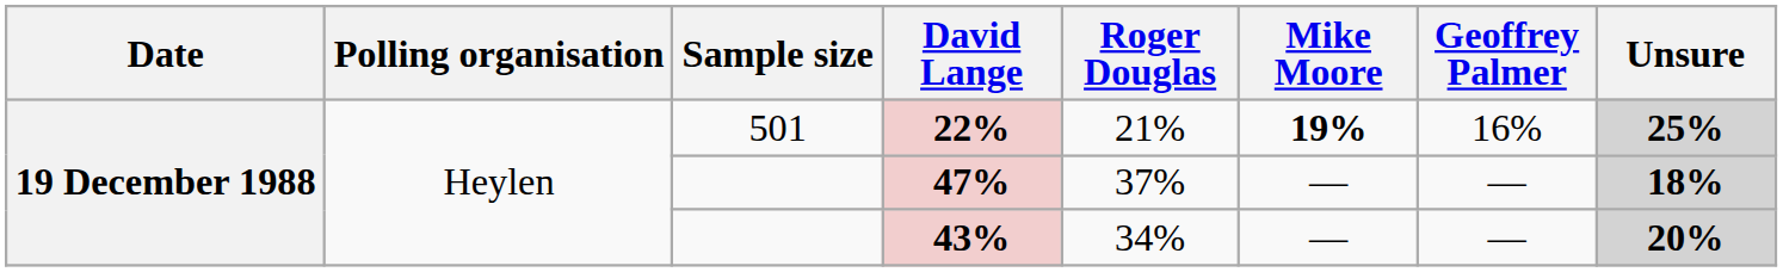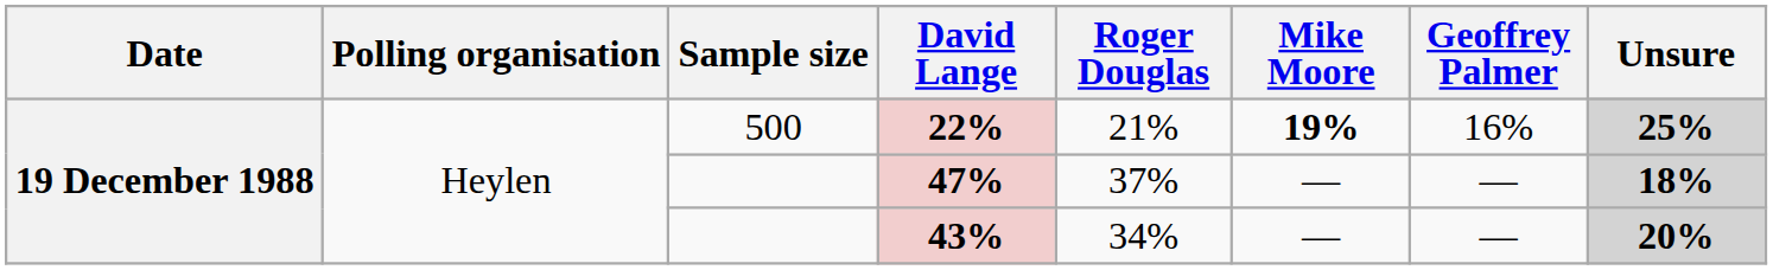 <table class="wikitable" style="font-size:90%;line-height:14px;text-align:center;">
 <tr>
 <th scope="column">Date</th>
 <th scope="column">Polling organisation</th>
 <th scope="column">Sample size</th>
 <th scope="column" style="width:60px"><a href='#'>David Lange</a></th>
 <th scope="column" style="width:60px"><a href='#'>Roger Douglas</a></th>
 <th scope="column" style="width:60px"><a href='#'>Mike Moore</a></th>
 <th scope="column" style="width:60px"><a href='#'>Geoffrey Palmer</a></th>
 <th scope="column" style="width:60px">Unsure</th>
 </tr>
 <tr>
 <th scope="row" rowspan="3">19 December 1988</th>
 <td rowspan="3">Heylen</td>
-<td>501</td>
+<td>500</td>
 <td align="center" style="background:#F2CECE"><strong>22%</strong></td>
 <td align="center">21%</td>
 <td align="center"><strong>19%</strong></td>
 <td align="center">16%</td>
 <td align="center" style="background:lightgray"><strong>25%</strong></td>
 </tr>
 <tr>
 <td></td>
 <td align="center" style="background:#F2CECE"><strong>47%</strong></td>
 <td align="center">37%</td>
 <td align="center">—</td>
 <td align="center">—</td>
 <td align="center" style="background:lightgray"><strong>18%</strong></td>
 </tr>
 <tr>
 <td></td>
 <td align="center" style="background:#F2CECE"><strong>43%</strong></td>
 <td align="center">34%</td>
 <td align="center">—</td>
 <td align="center">—</td>
 <td align="center" style="background:lightgray"><strong>20%</strong></td>
 </tr>
 </table>
